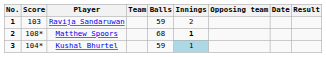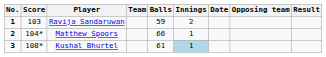 <table class="wikitable sortable" style="font-size:95%">
 <tr>
 <th>No.</th>
 <th>Score</th>
 <th>Player</th>
 <th>Team</th>
 <th>Balls</th>
 <th>Innings</th>
+<th>Date</th>
 <th>Opposing team</th>
-<th>Date</th>
 <th>Result</th>
 </tr>
 <tr align="center";>
 <td><strong>1</strong></td>
 <td>103</td>
 <td><a href='#'>Ravija Sandaruwan</a></td>
 <td></td>
 <td> 59</td>
 <td>2</td>
 <td></td>
 <td></td>
 <td></td>
 </tr>
 <tr align="center";>
 <td><strong>2</strong></td>
-<td>108*</td>
+<td>104*</td>
 <td><a href='#'>Matthew Spoors</a></td>
 <td></td>
-<td> 68</td>
-<td><strong>1</strong></td>
+<td> 66</td>
+<td>1</td>
 <td></td>
 <td></td>
 <td></td>
 </tr>
 <tr align="center";>
 <td><strong>3</strong></td>
-<td>104*</td>
+<td>108*</td>
 <td><a href='#'>Kushal Bhurtel</a></td>
 <td></td>
-<td> 59</td>
+<td> 61</td>
 <td style="background: lightblue;">1</td>
 <td></td>
 <td></td>
 <td></td>
 </tr>
 </table>
